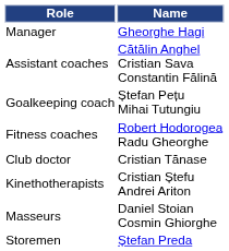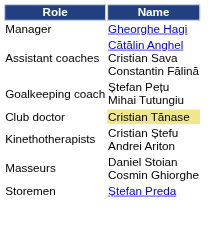 <table class="toccolours">
 <tr>
 <th style="background:#224081;color:#FFFFFF;border:1px solid #FFFFFF">Role</th>
 <th style="background:#224081;color:#FFFFFF;border:1px solid #FFFFFF">Name</th>
 </tr>
 <tr>
 <td>Manager</td>
 <td> <a href='#'>Gheorghe Hagi</a></td>
 </tr>
 <tr>
 <td>Assistant coaches</td>
 <td> <a href='#'>Cătălin Anghel</a> <br>   Cristian Sava <br>  Constantin Fălină</td>
 </tr>
 <tr>
 <td>Goalkeeping coach</td>
 <td> Ștefan Pețu  <br>  Mihai Tutungiu</td>
 </tr>
 <tr>
-<td>Fitness coaches</td>
-<td> <a href='#'>Robert Hodorogea</a> <br>  Radu Gheorghe</td>
-</tr>
-<tr>
 <td>Club doctor</td>
-<td> Cristian Tănase</td>
+<td style="background: khaki;"> Cristian Tănase</td>
 </tr>
 <tr>
 <td>Kinethotherapists</td>
 <td> Cristian Ștefu <br>  Andrei Ariton</td>
 </tr>
 <tr>
 <td>Masseurs</td>
 <td> Daniel Stoian <br>  Cosmin Ghiorghe</td>
 </tr>
 <tr>
 <td>Storemen</td>
 <td> <a href='#'>Ștefan Preda</a></td>
 </tr>
 </table>
